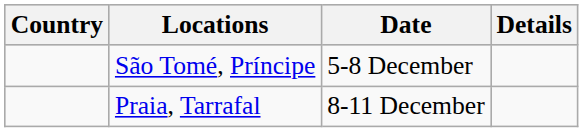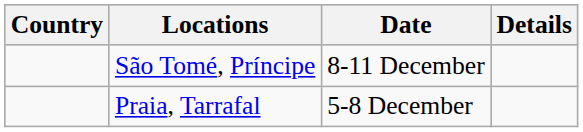 <table class="wikitable">
 <tr>
 <th>Country</th>
 <th>Locations</th>
 <th>Date</th>
 <th>Details</th>
 </tr>
 <tr>
 <td></td>
 <td><a href='#'>São Tomé</a>, <a href='#'>Príncipe</a></td>
-<td>5-8 December</td>
+<td>8-11 December</td>
 <td></td>
 </tr>
 <tr>
 <td></td>
 <td><a href='#'>Praia</a>, <a href='#'>Tarrafal</a></td>
-<td>8-11 December</td>
+<td>5-8 December</td>
 <td></td>
 </tr>
 </table>
